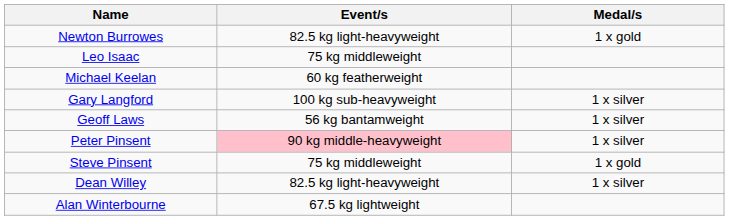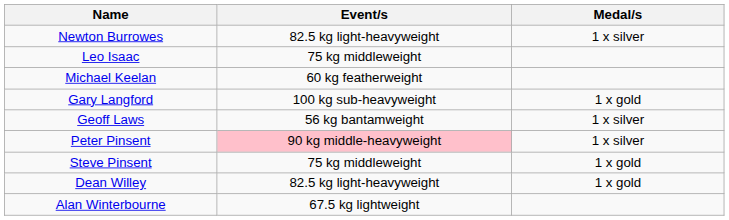 <table class="wikitable" style="text-align: center">
 <tr>
 <th width=250>Name</th>
 <th width=350>Event/s</th>
 <th width=250>Medal/s</th>
 </tr>
 <tr>
 <td><a href='#'>Newton Burrowes</a></td>
 <td>82.5 kg light-heavyweight</td>
-<td>1 x gold</td>
+<td>1 x silver</td>
 </tr>
 <tr>
 <td><a href='#'>Leo Isaac</a></td>
 <td>75 kg middleweight</td>
 <td></td>
 </tr>
 <tr>
 <td><a href='#'>Michael Keelan</a></td>
 <td>60 kg featherweight</td>
 <td></td>
 </tr>
 <tr>
 <td><a href='#'>Gary Langford</a></td>
 <td>100 kg sub-heavyweight</td>
-<td>1 x silver</td>
+<td>1 x gold</td>
 </tr>
 <tr>
 <td><a href='#'>Geoff Laws</a></td>
 <td>56 kg bantamweight</td>
 <td>1 x silver</td>
 </tr>
 <tr>
 <td><a href='#'>Peter Pinsent</a></td>
 <td style="background: pink;">90 kg middle-heavyweight</td>
 <td>1 x silver</td>
 </tr>
 <tr>
 <td><a href='#'>Steve Pinsent</a></td>
 <td>75 kg middleweight</td>
 <td>1 x gold</td>
 </tr>
 <tr>
 <td><a href='#'>Dean Willey</a></td>
 <td>82.5 kg light-heavyweight</td>
-<td>1 x silver</td>
+<td>1 x gold</td>
 </tr>
 <tr>
 <td><a href='#'>Alan Winterbourne</a></td>
 <td>67.5 kg lightweight</td>
 <td></td>
 </tr>
 </table>
